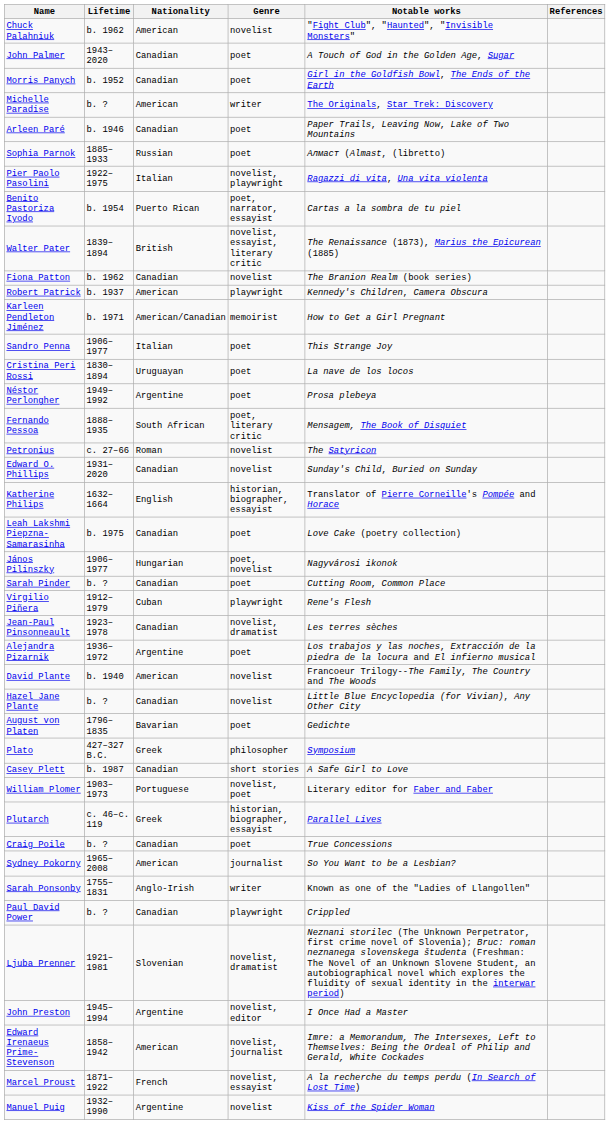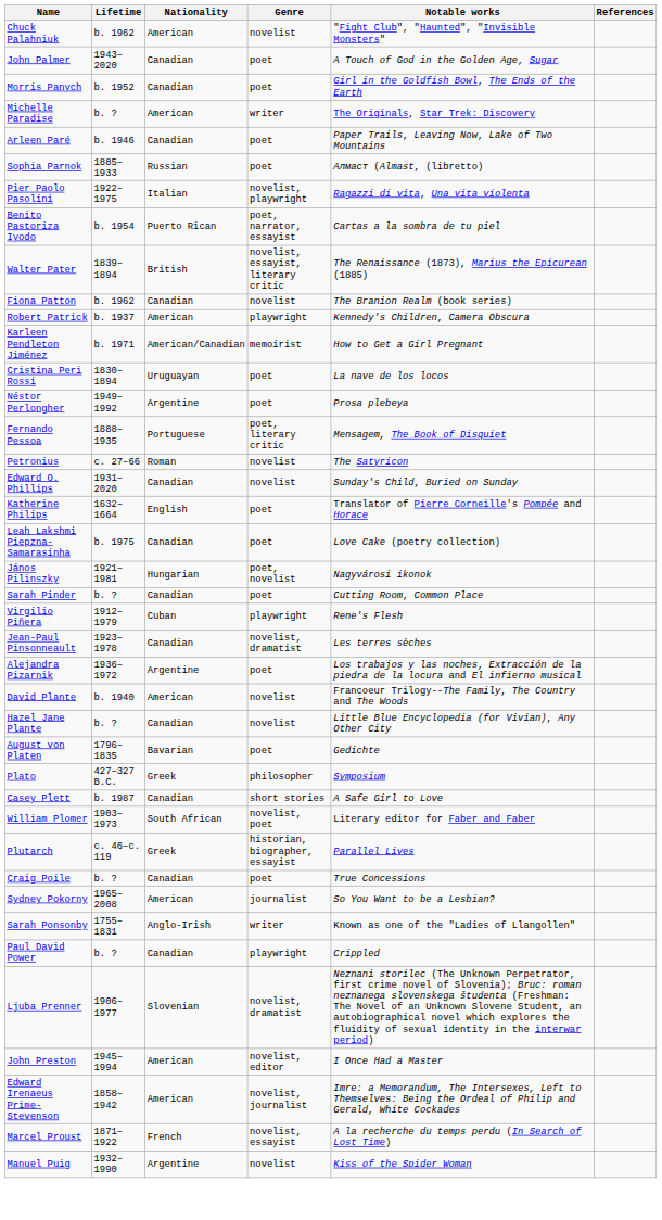 <table class="wikitable" style="width:100%;">
 <tr>
 <th>Name</th>
 <th>Lifetime</th>
 <th>Nationality</th>
 <th>Genre</th>
 <th>Notable works</th>
 <th>References</th>
 </tr>
 <tr>
 <td><a href='#'>Chuck Palahniuk</a></td>
 <td>b. 1962</td>
 <td>American</td>
 <td>novelist</td>
 <td>"<a href='#'>Fight Club</a>", "<a href='#'>Haunted</a>", "<a href='#'>Invisible Monsters</a>"</td>
 </tr>
 <tr>
 <td><a href='#'>John Palmer</a></td>
 <td>1943–2020</td>
 <td>Canadian</td>
 <td>poet</td>
 <td><em>A Touch of God in the Golden Age</em>, <em><a href='#'>Sugar</a></em></td>
 <td></td>
 </tr>
 <tr>
 <td><a href='#'>Morris Panych</a></td>
 <td>b. 1952</td>
 <td>Canadian</td>
 <td>poet</td>
 <td><em><a href='#'>Girl in the Goldfish Bowl</a></em>, <em><a href='#'>The Ends of the Earth</a></em></td>
 <td></td>
 </tr>
 <tr>
 <td><a href='#'>Michelle Paradise</a></td>
 <td>b. ?</td>
 <td>American</td>
 <td>writer</td>
 <td><a href='#'>The Originals</a>, <a href='#'>Star Trek: Discovery</a></td>
 <td></td>
 </tr>
 <tr>
 <td><a href='#'>Arleen Paré</a></td>
 <td>b. 1946</td>
 <td>Canadian</td>
 <td>poet</td>
 <td><em>Paper Trails</em>, <em>Leaving Now</em>, <em>Lake of Two Mountains</em></td>
 <td></td>
 </tr>
 <tr>
 <td><a href='#'>Sophia Parnok</a></td>
 <td>1885–1933</td>
 <td>Russian</td>
 <td>poet</td>
 <td><em>Алмаст</em> (<em>Almast</em>, (libretto)</td>
 <td></td>
 </tr>
 <tr>
 <td><a href='#'>Pier Paolo Pasolini</a></td>
 <td>1922–1975</td>
 <td>Italian</td>
 <td>novelist, playwright</td>
 <td><em><a href='#'>Ragazzi di vita</a></em>, <em><a href='#'>Una vita violenta</a></em></td>
 <td></td>
 </tr>
 <tr>
 <td><a href='#'>Benito Pastoriza Iyodo</a></td>
 <td>b. 1954</td>
 <td>Puerto Rican</td>
 <td>poet, narrator, essayist</td>
 <td><em>Cartas a la sombra de tu piel</em></td>
 <td></td>
 </tr>
 <tr>
 <td><a href='#'>Walter Pater</a></td>
 <td>1839–1894</td>
 <td>British</td>
 <td>novelist, essayist, literary critic</td>
 <td><em>The Renaissance</em> (1873), <em><a href='#'>Marius the Epicurean</a></em> (1885)</td>
 <td></td>
 </tr>
 <tr>
 <td><a href='#'>Fiona Patton</a></td>
 <td>b. 1962</td>
 <td>Canadian</td>
 <td>novelist</td>
 <td><em>The Branion Realm</em> (book series)</td>
 <td></td>
 </tr>
 <tr>
 <td><a href='#'>Robert Patrick</a></td>
 <td>b. 1937</td>
 <td>American</td>
 <td>playwright</td>
 <td><em>Kennedy's Children</em>, <em>Camera Obscura</em></td>
 <td></td>
 </tr>
 <tr>
 <td><a href='#'>Karleen Pendleton Jiménez</a></td>
 <td>b. 1971</td>
 <td>American/Canadian</td>
 <td>memoirist</td>
 <td><em>How to Get a Girl Pregnant</em></td>
 <td></td>
 </tr>
 <tr>
-<td><a href='#'>Sandro Penna</a></td>
-<td>1906–1977</td>
-<td>Italian</td>
-<td>poet</td>
-<td><em>This Strange Joy</em></td>
-<td></td>
-</tr>
-<tr>
 <td><a href='#'>Cristina Peri Rossi</a></td>
 <td>1830–1894</td>
 <td>Uruguayan</td>
 <td>poet</td>
 <td><em>La nave de los locos</em></td>
 <td></td>
 </tr>
 <tr>
 <td><a href='#'>Néstor Perlongher</a></td>
 <td>1949–1992</td>
 <td>Argentine</td>
 <td>poet</td>
 <td><em>Prosa plebeya</em></td>
 <td></td>
 </tr>
 <tr>
 <td><a href='#'>Fernando Pessoa</a></td>
 <td>1888–1935</td>
-<td>South African</td>
+<td>Portuguese</td>
 <td>poet, literary critic</td>
 <td><em>Mensagem, <a href='#'>The Book of Disquiet</a></em></td>
 <td></td>
 </tr>
 <tr>
 <td><a href='#'>Petronius</a></td>
 <td>c. 27–66</td>
 <td>Roman</td>
 <td>novelist</td>
 <td><em>The <a href='#'>Satyricon</a></em></td>
 <td></td>
 </tr>
 <tr>
 <td><a href='#'>Edward O. Phillips</a></td>
 <td>1931–2020</td>
 <td>Canadian</td>
 <td>novelist</td>
 <td><em>Sunday's Child</em>, <em>Buried on Sunday</em></td>
 <td></td>
 </tr>
 <tr>
 <td><a href='#'>Katherine Philips</a></td>
 <td>1632–1664</td>
 <td>English</td>
-<td>historian, biographer, essayist</td>
+<td>poet</td>
 <td>Translator of <a href='#'>Pierre Corneille</a>'s <em><a href='#'>Pompée</a></em> and <em><a href='#'>Horace</a></em></td>
 <td></td>
 </tr>
 <tr>
 <td><a href='#'>Leah Lakshmi Piepzna-Samarasinha</a></td>
 <td>b. 1975</td>
 <td>Canadian</td>
 <td>poet</td>
 <td><em>Love Cake</em> (poetry collection)</td>
 <td></td>
 </tr>
 <tr>
 <td><a href='#'>János Pilinszky</a></td>
-<td>1906–1977</td>
+<td>1921–1981</td>
 <td>Hungarian</td>
 <td>poet, novelist</td>
 <td><em>Nagyvárosi ikonok</em></td>
 <td></td>
 </tr>
 <tr>
 <td><a href='#'>Sarah Pinder</a></td>
 <td>b. ?</td>
 <td>Canadian</td>
 <td>poet</td>
 <td><em>Cutting Room</em>, <em>Common Place</em></td>
 <td></td>
 </tr>
 <tr>
 <td><a href='#'>Virgilio Piñera</a></td>
 <td>1912–1979</td>
 <td>Cuban</td>
 <td>playwright</td>
 <td><em>Rene's Flesh</em></td>
 <td></td>
 </tr>
 <tr>
 <td><a href='#'>Jean-Paul Pinsonneault</a></td>
 <td>1923–1978</td>
 <td>Canadian</td>
 <td>novelist, dramatist</td>
 <td><em>Les terres sèches</em></td>
 <td></td>
 </tr>
 <tr>
 <td><a href='#'>Alejandra Pizarnik</a></td>
 <td>1936–1972</td>
 <td>Argentine</td>
 <td>poet</td>
 <td><em>Los trabajos y las noches</em>, <em>Extracción de la piedra de la locura</em> and <em>El infierno musical</em></td>
 <td></td>
 </tr>
 <tr>
 <td><a href='#'>David Plante</a></td>
 <td>b. 1940</td>
 <td>American</td>
 <td>novelist</td>
 <td>Francoeur Trilogy--<em>The Family</em>, <em>The Country</em> and <em>The Woods</em></td>
 <td></td>
 </tr>
 <tr>
 <td><a href='#'>Hazel Jane Plante</a></td>
 <td>b. ?</td>
 <td>Canadian</td>
 <td>novelist</td>
 <td><em>Little Blue Encyclopedia (for Vivian)</em>, <em>Any Other City</em></td>
 <td></td>
 </tr>
 <tr>
 <td><a href='#'>August von Platen</a></td>
 <td>1796–1835</td>
 <td>Bavarian</td>
 <td>poet</td>
 <td><em>Gedichte</em></td>
 <td></td>
 </tr>
 <tr>
 <td><a href='#'>Plato</a></td>
 <td>427–327 B.C.</td>
 <td>Greek</td>
 <td>philosopher</td>
 <td><a href='#'><em>Symposium</em></a></td>
 <td></td>
 </tr>
 <tr>
 <td><a href='#'>Casey Plett</a></td>
 <td>b. 1987</td>
 <td>Canadian</td>
 <td>short stories</td>
 <td><em>A Safe Girl to Love</em></td>
 <td></td>
 </tr>
 <tr>
 <td><a href='#'>William Plomer</a></td>
 <td>1903–1973</td>
-<td>Portuguese</td>
+<td>South African</td>
 <td>novelist, poet</td>
 <td>Literary editor for <a href='#'>Faber and Faber</a></td>
 <td></td>
 </tr>
 <tr>
 <td><a href='#'>Plutarch</a></td>
 <td>c. 46–c. 119</td>
 <td>Greek</td>
 <td>historian, biographer, essayist</td>
 <td><em><a href='#'>Parallel Lives</a></em></td>
 <td></td>
 </tr>
 <tr>
 <td><a href='#'>Craig Poile</a></td>
 <td>b. ?</td>
 <td>Canadian</td>
 <td>poet</td>
 <td><em>True Concessions</em></td>
 <td></td>
 </tr>
 <tr>
 <td><a href='#'>Sydney Pokorny</a></td>
 <td>1965–2008</td>
 <td>American</td>
 <td>journalist</td>
 <td><em>So You Want to be a Lesbian?</em></td>
 <td></td>
 </tr>
 <tr>
 <td><a href='#'>Sarah Ponsonby</a></td>
 <td>1755–1831</td>
 <td>Anglo-Irish</td>
 <td>writer</td>
 <td>Known as one of the "Ladies of Llangollen"</td>
 <td></td>
 </tr>
 <tr>
 <td><a href='#'>Paul David Power</a></td>
 <td>b. ?</td>
 <td>Canadian</td>
 <td>playwright</td>
 <td><em>Crippled</em></td>
 <td></td>
 </tr>
 <tr>
 <td><a href='#'>Ljuba Prenner</a></td>
-<td>1921–1981</td>
+<td>1906–1977</td>
 <td>Slovenian</td>
 <td>novelist, dramatist</td>
 <td><em>Neznani storilec</em> (The Unknown Perpetrator, first crime novel of Slovenia); <em>Bruc: roman neznanega slovenskega študenta</em> (Freshman: The Novel of an Unknown Slovene Student, an autobiographical novel which explores the fluidity of sexual identity in the <a href='#'>interwar period</a>)</td>
 <td></td>
 </tr>
 <tr>
 <td><a href='#'>John Preston</a></td>
 <td>1945–1994</td>
-<td>Argentine</td>
+<td>American</td>
 <td>novelist, editor</td>
 <td><em>I Once Had a Master</em></td>
 <td></td>
 </tr>
 <tr>
 <td><a href='#'>Edward Irenaeus Prime-Stevenson</a></td>
 <td>1858–1942</td>
 <td>American</td>
 <td>novelist, journalist</td>
 <td><em>Imre: a Memorandum, The Intersexes, Left to Themselves: Being the Ordeal of Philip and Gerald, White Cockades</em></td>
 <td></td>
 </tr>
 <tr>
 <td><a href='#'>Marcel Proust</a></td>
 <td>1871–1922</td>
 <td>French</td>
 <td>novelist, essayist</td>
 <td><em>A la recherche du temps perdu</em> (<em><a href='#'>In Search of Lost Time</a></em>)</td>
 <td></td>
 </tr>
 <tr>
 <td><a href='#'>Manuel Puig</a></td>
 <td>1932–1990</td>
 <td>Argentine</td>
 <td>novelist</td>
 <td><em><a href='#'>Kiss of the Spider Woman</a></em></td>
 <td></td>
 </tr>
 </table>
